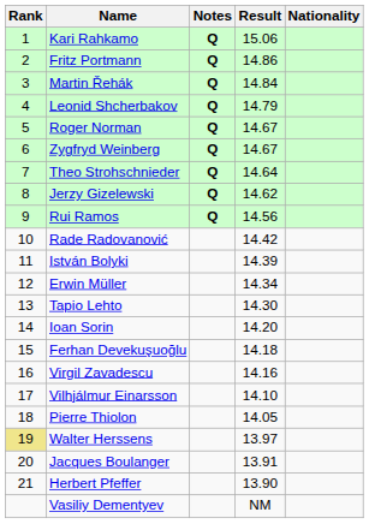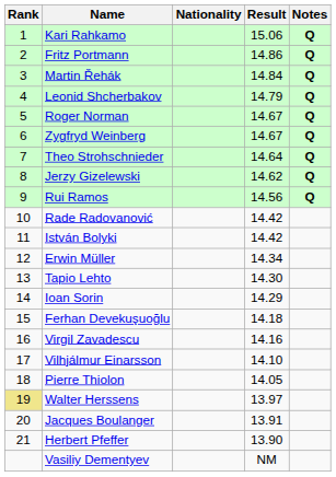 <table class="wikitable sortable" style="text-align:center">
 <tr>
 <th>Rank</th>
 <th>Name</th>
+<th>Nationality</th>
+<th>Result</th>
 <th>Notes</th>
-<th>Result</th>
-<th>Nationality</th>
 </tr>
 <tr bgcolor=ccffcc>
 <td>1</td>
 <td align=left><a href='#'>Kari Rahkamo</a></td>
+<td align=left></td>
+<td>15.06</td>
 <td><strong>Q</strong></td>
-<td>15.06</td>
-<td align=left></td>
 </tr>
 <tr bgcolor=ccffcc>
 <td>2</td>
 <td align=left><a href='#'>Fritz Portmann</a></td>
+<td align=left></td>
+<td>14.86</td>
 <td><strong>Q</strong></td>
-<td>14.86</td>
-<td align=left></td>
 </tr>
 <tr bgcolor=ccffcc>
 <td>3</td>
 <td align=left><a href='#'>Martin Řehák</a></td>
+<td align=left></td>
+<td>14.84</td>
 <td><strong>Q</strong></td>
-<td>14.84</td>
-<td align=left></td>
 </tr>
 <tr bgcolor=ccffcc>
 <td>4</td>
 <td align=left><a href='#'>Leonid Shcherbakov</a></td>
+<td align=left></td>
+<td>14.79</td>
 <td><strong>Q</strong></td>
-<td>14.79</td>
-<td align=left></td>
 </tr>
 <tr bgcolor=ccffcc>
 <td>5</td>
 <td align=left><a href='#'>Roger Norman</a></td>
+<td align=left></td>
+<td>14.67</td>
 <td><strong>Q</strong></td>
-<td>14.67</td>
-<td align=left></td>
 </tr>
 <tr bgcolor=ccffcc>
 <td>6</td>
 <td align=left><a href='#'>Zygfryd Weinberg</a></td>
+<td align=left></td>
+<td>14.67</td>
 <td><strong>Q</strong></td>
-<td>14.67</td>
-<td align=left></td>
 </tr>
 <tr bgcolor=ccffcc>
 <td>7</td>
 <td align=left><a href='#'>Theo Strohschnieder</a></td>
+<td align=left></td>
+<td>14.64</td>
 <td><strong>Q</strong></td>
-<td>14.64</td>
-<td align=left></td>
 </tr>
 <tr bgcolor=ccffcc>
 <td>8</td>
 <td align=left><a href='#'>Jerzy Gizelewski</a></td>
+<td align=left></td>
+<td>14.62</td>
 <td><strong>Q</strong></td>
-<td>14.62</td>
-<td align=left></td>
 </tr>
 <tr bgcolor=ccffcc>
 <td>9</td>
 <td align=left><a href='#'>Rui Ramos</a></td>
+<td align=left></td>
+<td>14.56</td>
 <td><strong>Q</strong></td>
-<td>14.56</td>
-<td align=left></td>
 </tr>
 <tr>
 <td>10</td>
 <td align=left><a href='#'>Rade Radovanović</a></td>
+<td align=left></td>
+<td>14.42</td>
 <td></td>
-<td>14.42</td>
-<td align=left></td>
 </tr>
 <tr>
 <td>11</td>
 <td align=left><a href='#'>István Bolyki</a></td>
+<td align=left></td>
+<td>14.42</td>
 <td></td>
-<td>14.39</td>
-<td align=left></td>
 </tr>
 <tr>
 <td>12</td>
 <td align=left><a href='#'>Erwin Müller</a></td>
+<td align=left></td>
+<td>14.34</td>
 <td></td>
-<td>14.34</td>
-<td align=left></td>
 </tr>
 <tr>
 <td>13</td>
 <td align=left><a href='#'>Tapio Lehto</a></td>
+<td align=left></td>
+<td>14.30</td>
 <td></td>
-<td>14.30</td>
-<td align=left></td>
 </tr>
 <tr>
 <td>14</td>
 <td align=left><a href='#'>Ioan Sorin</a></td>
+<td align=left></td>
+<td>14.29</td>
 <td></td>
-<td>14.20</td>
-<td align=left></td>
 </tr>
 <tr>
 <td>15</td>
 <td align=left><a href='#'>Ferhan Devekuşuoğlu</a></td>
+<td align=left></td>
+<td>14.18</td>
 <td></td>
-<td>14.18</td>
-<td align=left></td>
 </tr>
 <tr>
 <td>16</td>
 <td align=left><a href='#'>Virgil Zavadescu</a></td>
+<td align=left></td>
+<td>14.16</td>
 <td></td>
-<td>14.16</td>
-<td align=left></td>
 </tr>
 <tr>
 <td>17</td>
 <td align=left><a href='#'>Vilhjálmur Einarsson</a></td>
+<td align=left></td>
+<td>14.10</td>
 <td></td>
-<td>14.10</td>
-<td align=left></td>
 </tr>
 <tr>
 <td>18</td>
 <td align=left><a href='#'>Pierre Thiolon</a></td>
+<td align=left></td>
+<td>14.05</td>
 <td></td>
-<td>14.05</td>
-<td align=left></td>
 </tr>
 <tr>
 <td style="background: khaki;">19</td>
 <td align=left><a href='#'>Walter Herssens</a></td>
+<td align=left></td>
+<td>13.97</td>
 <td></td>
-<td>13.97</td>
-<td align=left></td>
 </tr>
 <tr>
 <td>20</td>
 <td align=left><a href='#'>Jacques Boulanger</a></td>
+<td align=left></td>
+<td>13.91</td>
 <td></td>
-<td>13.91</td>
-<td align=left></td>
 </tr>
 <tr>
 <td>21</td>
 <td align=left><a href='#'>Herbert Pfeffer</a></td>
+<td align=left></td>
+<td>13.90</td>
 <td></td>
-<td>13.90</td>
-<td align=left></td>
 </tr>
 <tr>
 <td></td>
 <td align=left><a href='#'>Vasiliy Dementyev</a></td>
+<td align=left></td>
+<td>NM</td>
 <td></td>
-<td>NM</td>
-<td align=left></td>
 </tr>
 </table>
